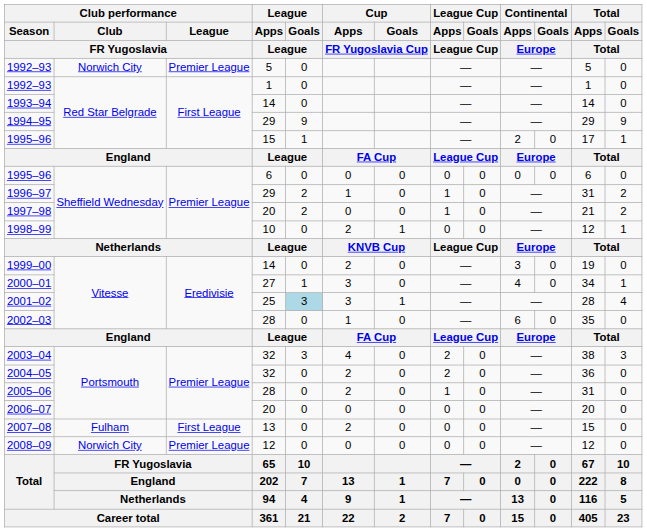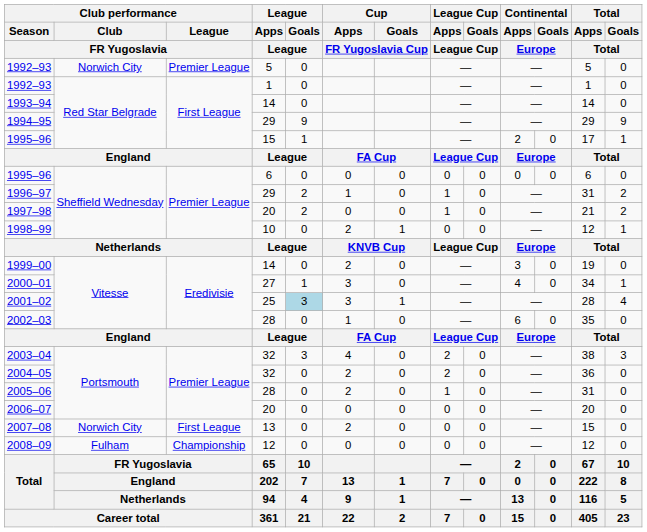 <table class="wikitable" style="text-align:center">
 <tr>
 <th colspan=3>Club performance</th>
 <th colspan=2>League</th>
 <th colspan=2>Cup</th>
 <th colspan=2>League Cup</th>
 <th colspan=2>Continental</th>
 <th colspan=2>Total</th>
 </tr>
 <tr>
 <th>Season</th>
 <th>Club</th>
 <th>League</th>
 <th>Apps</th>
 <th>Goals</th>
 <th>Apps</th>
 <th>Goals</th>
 <th>Apps</th>
 <th>Goals</th>
 <th>Apps</th>
 <th>Goals</th>
 <th>Apps</th>
 <th>Goals</th>
 </tr>
 <tr>
 <th colspan=3>FR Yugoslavia</th>
 <th colspan=2>League</th>
 <th colspan=2><a href='#'>FR Yugoslavia Cup</a></th>
 <th colspan=2>League Cup</th>
 <th colspan=2><a href='#'>Europe</a></th>
 <th colspan=2>Total</th>
 </tr>
 <tr>
 <td><a href='#'>1992–93</a></td>
 <td><a href='#'>Norwich City</a></td>
 <td><a href='#'>Premier League</a></td>
 <td>5</td>
 <td>0</td>
 <td></td>
 <td></td>
 <td colspan="2">—</td>
 <td colspan="2">—</td>
 <td>5</td>
 <td>0</td>
 </tr>
 <tr>
 <td><a href='#'>1992–93</a></td>
 <td rowspan="4"><a href='#'>Red Star Belgrade</a></td>
 <td rowspan="4"><a href='#'>First League</a></td>
 <td>1</td>
 <td>0</td>
 <td></td>
 <td></td>
 <td colspan="2">—</td>
 <td colspan="2">—</td>
 <td>1</td>
 <td>0</td>
 </tr>
 <tr>
 <td><a href='#'>1993–94</a></td>
 <td>14</td>
 <td>0</td>
 <td></td>
 <td></td>
 <td colspan="2">—</td>
 <td colspan="2">—</td>
 <td>14</td>
 <td>0</td>
 </tr>
 <tr>
 <td><a href='#'>1994–95</a></td>
 <td>29</td>
 <td>9</td>
 <td></td>
 <td></td>
 <td colspan="2">—</td>
 <td colspan="2">—</td>
 <td>29</td>
 <td>9</td>
 </tr>
 <tr>
 <td><a href='#'>1995–96</a></td>
 <td>15</td>
 <td>1</td>
 <td></td>
 <td></td>
 <td colspan="2">—</td>
 <td>2</td>
 <td>0</td>
 <td>17</td>
 <td>1</td>
 </tr>
 <tr>
 <th colspan=3>England</th>
 <th colspan=2>League</th>
 <th colspan=2><a href='#'>FA Cup</a></th>
 <th colspan=2><a href='#'>League Cup</a></th>
 <th colspan=2><a href='#'>Europe</a></th>
 <th colspan=2>Total</th>
 </tr>
 <tr>
 <td><a href='#'>1995–96</a></td>
 <td rowspan="4"><a href='#'>Sheffield Wednesday</a></td>
 <td rowspan="4"><a href='#'>Premier League</a></td>
 <td>6</td>
 <td>0</td>
 <td>0</td>
 <td>0</td>
 <td>0</td>
 <td>0</td>
 <td>0</td>
 <td>0</td>
 <td>6</td>
 <td>0</td>
 </tr>
 <tr>
 <td><a href='#'>1996–97</a></td>
 <td>29</td>
 <td>2</td>
 <td>1</td>
 <td>0</td>
 <td>1</td>
 <td>0</td>
 <td colspan="2">—</td>
 <td>31</td>
 <td>2</td>
 </tr>
 <tr>
 <td><a href='#'>1997–98</a></td>
 <td>20</td>
 <td>2</td>
 <td>0</td>
 <td>0</td>
 <td>1</td>
 <td>0</td>
 <td colspan="2">—</td>
 <td>21</td>
 <td>2</td>
 </tr>
 <tr>
 <td><a href='#'>1998–99</a></td>
 <td>10</td>
 <td>0</td>
 <td>2</td>
 <td>1</td>
 <td>0</td>
 <td>0</td>
 <td colspan="2">—</td>
 <td>12</td>
 <td>1</td>
 </tr>
 <tr>
 <th colspan=3>Netherlands</th>
 <th colspan=2>League</th>
 <th colspan=2><a href='#'>KNVB Cup</a></th>
 <th colspan=2>League Cup</th>
 <th colspan=2><a href='#'>Europe</a></th>
 <th colspan=2>Total</th>
 </tr>
 <tr>
 <td><a href='#'>1999–00</a></td>
 <td rowspan="4"><a href='#'>Vitesse</a></td>
 <td rowspan="4"><a href='#'>Eredivisie</a></td>
 <td>14</td>
 <td>0</td>
 <td>2</td>
 <td>0</td>
 <td colspan="2">—</td>
 <td>3</td>
 <td>0</td>
 <td>19</td>
 <td>0</td>
 </tr>
 <tr>
 <td><a href='#'>2000–01</a></td>
 <td>27</td>
 <td>1</td>
 <td>3</td>
 <td>0</td>
 <td colspan="2">—</td>
 <td>4</td>
 <td>0</td>
 <td>34</td>
 <td>1</td>
 </tr>
 <tr>
 <td><a href='#'>2001–02</a></td>
 <td>25</td>
 <td style="background: lightblue;">3</td>
 <td>3</td>
 <td>1</td>
 <td colspan="2">—</td>
 <td colspan="2">—</td>
 <td>28</td>
 <td>4</td>
 </tr>
 <tr>
 <td><a href='#'>2002–03</a></td>
 <td>28</td>
 <td>0</td>
 <td>1</td>
 <td>0</td>
 <td colspan="2">—</td>
 <td>6</td>
 <td>0</td>
 <td>35</td>
 <td>0</td>
 </tr>
 <tr>
 <th colspan=3>England</th>
 <th colspan=2>League</th>
 <th colspan=2><a href='#'>FA Cup</a></th>
 <th colspan=2><a href='#'>League Cup</a></th>
 <th colspan=2><a href='#'>Europe</a></th>
 <th colspan=2>Total</th>
 </tr>
 <tr>
 <td><a href='#'>2003–04</a></td>
 <td rowspan="4"><a href='#'>Portsmouth</a></td>
 <td rowspan="4"><a href='#'>Premier League</a></td>
 <td>32</td>
 <td>3</td>
 <td>4</td>
 <td>0</td>
 <td>2</td>
 <td>0</td>
 <td colspan="2">—</td>
 <td>38</td>
 <td>3</td>
 </tr>
 <tr>
 <td><a href='#'>2004–05</a></td>
 <td>32</td>
 <td>0</td>
 <td>2</td>
 <td>0</td>
 <td>2</td>
 <td>0</td>
 <td colspan="2">—</td>
 <td>36</td>
 <td>0</td>
 </tr>
 <tr>
 <td><a href='#'>2005–06</a></td>
 <td>28</td>
 <td>0</td>
 <td>2</td>
 <td>0</td>
 <td>1</td>
 <td>0</td>
 <td colspan="2">—</td>
 <td>31</td>
 <td>0</td>
 </tr>
 <tr>
 <td><a href='#'>2006–07</a></td>
 <td>20</td>
 <td>0</td>
 <td>0</td>
 <td>0</td>
 <td>0</td>
 <td>0</td>
 <td colspan="2">—</td>
 <td>20</td>
 <td>0</td>
 </tr>
 <tr>
 <td><a href='#'>2007–08</a></td>
-<td><a href='#'>Fulham</a></td>
+<td><a href='#'>Norwich City</a></td>
 <td><a href='#'>First League</a></td>
 <td>13</td>
 <td>0</td>
 <td>2</td>
 <td>0</td>
 <td>0</td>
 <td>0</td>
 <td colspan="2">—</td>
 <td>15</td>
 <td>0</td>
 </tr>
 <tr>
 <td><a href='#'>2008–09</a></td>
-<td><a href='#'>Norwich City</a></td>
-<td><a href='#'>Premier League</a></td>
+<td><a href='#'>Fulham</a></td>
+<td><a href='#'>Championship</a></td>
 <td>12</td>
 <td>0</td>
 <td>0</td>
 <td>0</td>
 <td>0</td>
 <td>0</td>
 <td colspan="2">—</td>
 <td>12</td>
 <td>0</td>
 </tr>
 <tr>
 <th rowspan=3>Total</th>
 <th colspan=2>FR Yugoslavia</th>
 <th>65</th>
 <th>10</th>
 <th></th>
 <th></th>
 <th colspan="2">—</th>
 <th>2</th>
 <th>0</th>
 <th>67</th>
 <th>10</th>
 </tr>
 <tr>
 <th colspan=2>England</th>
 <th>202</th>
 <th>7</th>
 <th>13</th>
 <th>1</th>
 <th>7</th>
 <th>0</th>
 <th>0</th>
 <th>0</th>
 <th>222</th>
 <th>8</th>
 </tr>
 <tr>
 <th colspan=2>Netherlands</th>
 <th>94</th>
 <th>4</th>
 <th>9</th>
 <th>1</th>
 <th colspan="2">—</th>
 <th>13</th>
 <th>0</th>
 <th>116</th>
 <th>5</th>
 </tr>
 <tr>
 <th colspan=3>Career total</th>
 <th>361</th>
 <th>21</th>
 <th>22</th>
 <th>2</th>
 <th>7</th>
 <th>0</th>
 <th>15</th>
 <th>0</th>
 <th>405</th>
 <th>23</th>
 </tr>
 </table>
